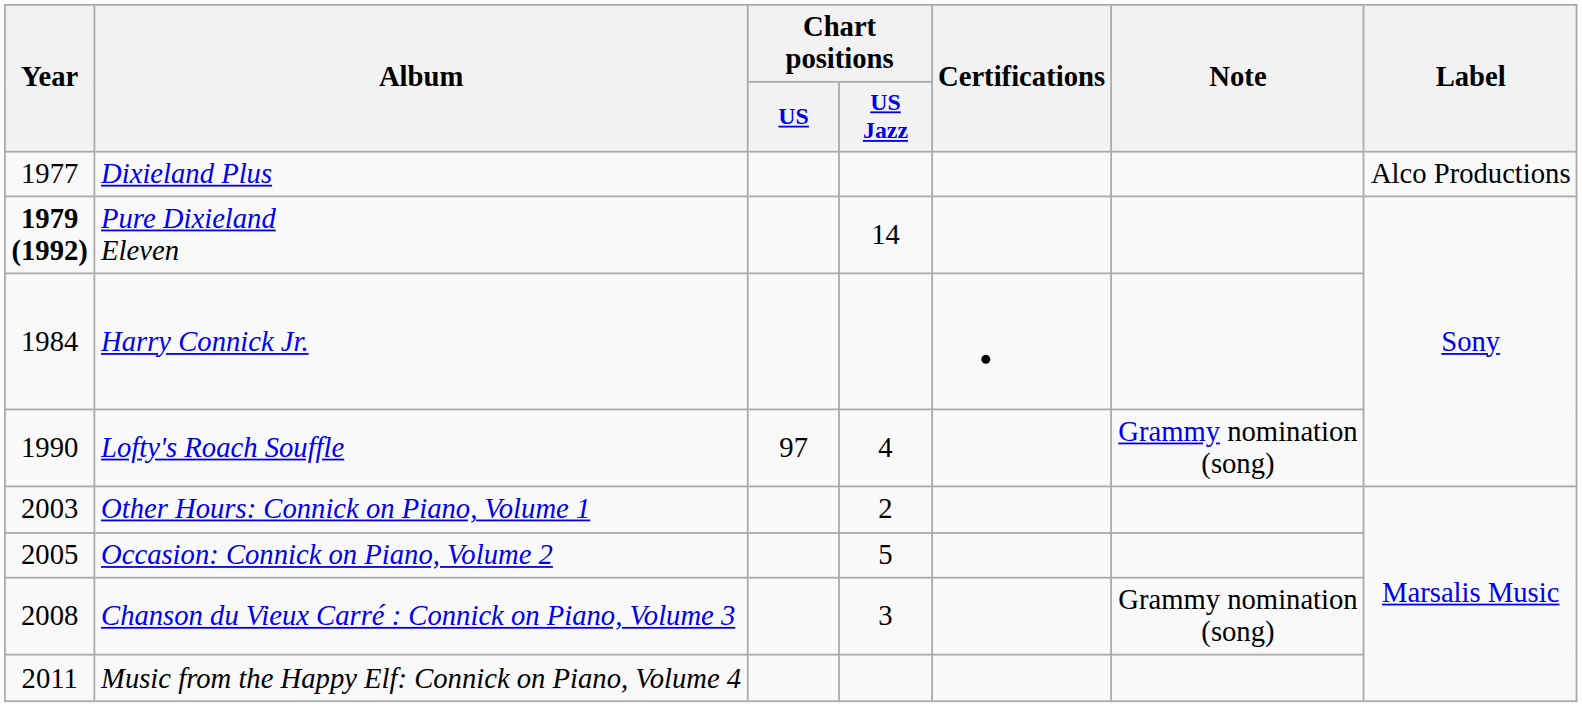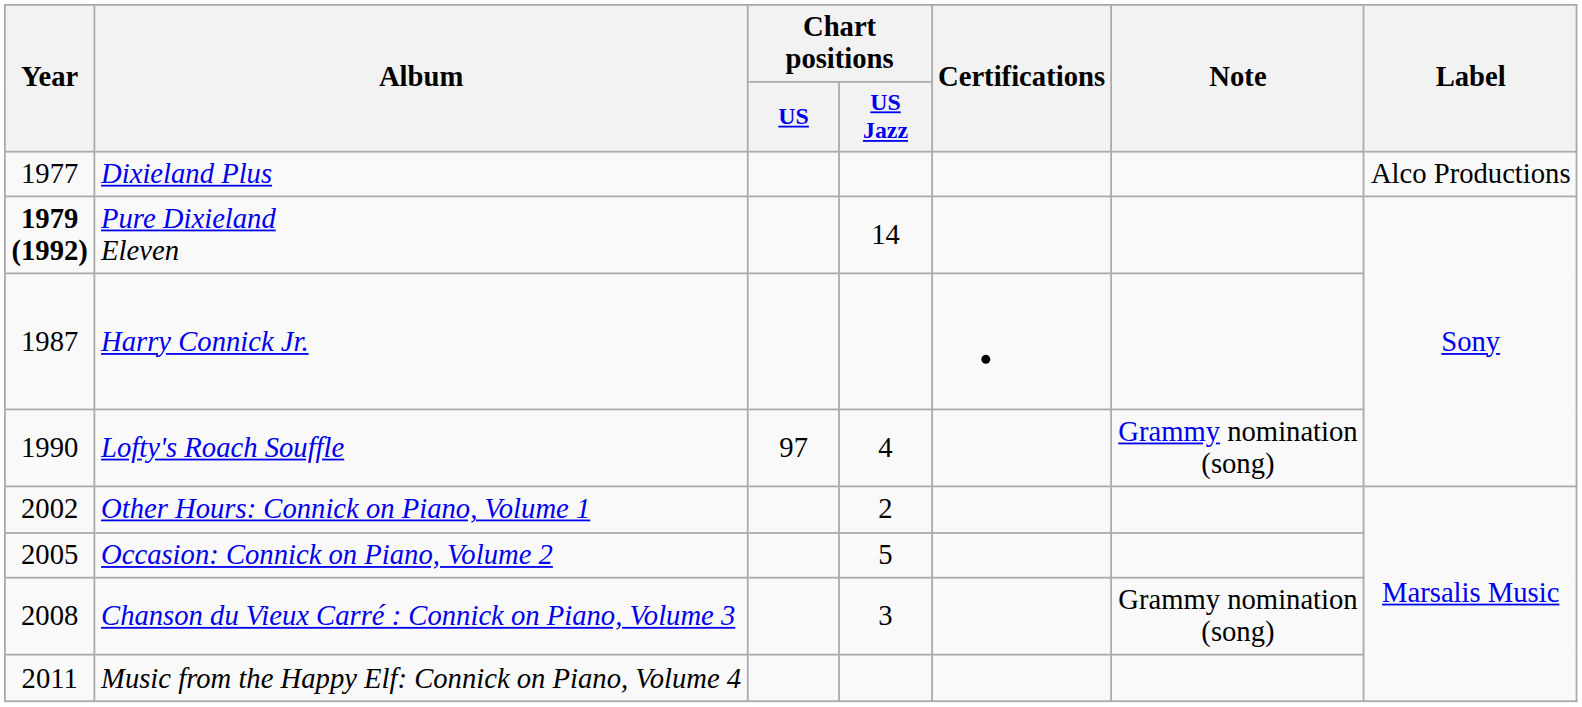 <table class="wikitable" style="text-align:center;">
 <tr>
 <th rowspan="2">Year</th>
 <th rowspan="2">Album</th>
 <th colspan="2">Chart positions</th>
 <th rowspan="2">Certifications</th>
 <th rowspan="2">Note</th>
 <th rowspan="2">Label</th>
 </tr>
 <tr style="font-size:smaller;">
 <th style="width:45px;"><a href='#'>US</a></th>
 <th style="width:45px;"><a href='#'>US Jazz</a></th>
 </tr>
 <tr>
 <td>1977</td>
 <td style="text-align:left;"><em><a href='#'>Dixieland Plus</a></em></td>
 <td></td>
 <td></td>
 <td></td>
 <td></td>
 <td>Alco Productions</td>
 </tr>
 <tr>
 <td><strong>1979<br>(1992)</strong></td>
 <td style="text-align:left;"><em><a href='#'>Pure Dixieland</a></em> <br> <em>Eleven</em></td>
 <td></td>
 <td>14</td>
 <td></td>
 <td></td>
 <td rowspan="3"><a href='#'>Sony</a></td>
 </tr>
 <tr>
-<td>1984</td>
+<td>1987</td>
 <td style="text-align:left;"><em><a href='#'>Harry Connick Jr.</a></em></td>
 <td></td>
 <td></td>
 <td><br><ul><li></li></ul></td>
 <td></td>
 </tr>
 <tr>
 <td>1990</td>
 <td style="text-align:left;"><em><a href='#'>Lofty's Roach Souffle</a></em></td>
 <td>97</td>
 <td>4</td>
 <td></td>
 <td><a href='#'>Grammy</a> nomination <br>(song)</td>
 </tr>
 <tr>
-<td>2003</td>
+<td>2002</td>
 <td style="text-align:left;"><em><a href='#'>Other Hours: Connick on Piano, Volume 1</a></em></td>
 <td></td>
 <td>2</td>
 <td></td>
 <td></td>
 <td rowspan="4"><a href='#'>Marsalis Music</a></td>
 </tr>
 <tr>
 <td>2005</td>
 <td style="text-align:left;"><em><a href='#'>Occasion: Connick on Piano, Volume 2</a></em></td>
 <td></td>
 <td>5</td>
 <td></td>
 <td></td>
 </tr>
 <tr>
 <td>2008</td>
 <td style="text-align:left;"><em><a href='#'>Chanson du Vieux Carré : Connick on Piano, Volume 3</a></em></td>
 <td></td>
 <td>3</td>
 <td></td>
 <td>Grammy nomination <br>(song)</td>
 </tr>
 <tr>
 <td>2011</td>
 <td style="text-align:left;"><em>Music from the Happy Elf: Connick on Piano, Volume 4</em></td>
 <td></td>
 <td></td>
 <td></td>
 <td></td>
 </tr>
 </table>
